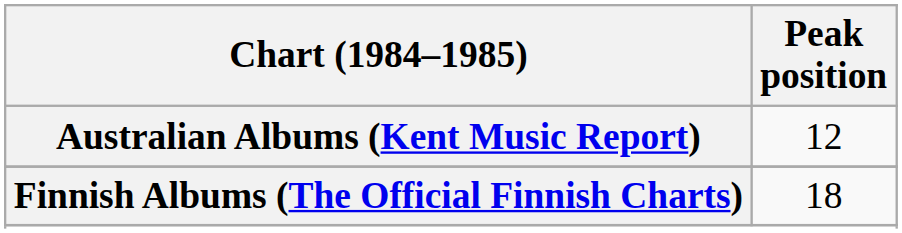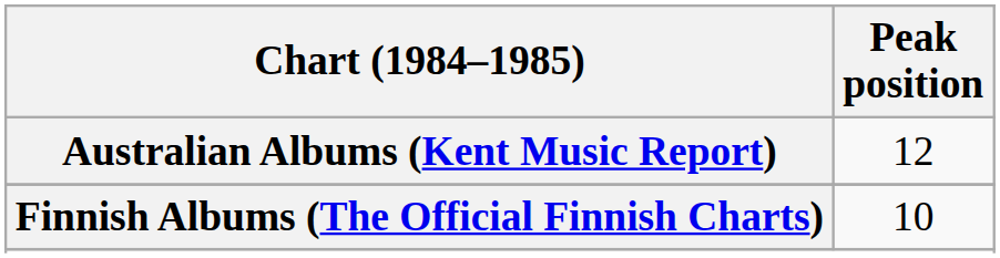 <table class="wikitable sortable plainrowheaders">
 <tr>
 <th>Chart (1984–1985)</th>
 <th>Peak<br>position</th>
 </tr>
 <tr>
 <th scope="row">Australian Albums (<a href='#'>Kent Music Report</a>)</th>
 <td align="center">12</td>
 </tr>
 <tr>
 </tr>
 <tr>
 <th scope="row">Finnish Albums (<a href='#'>The Official Finnish Charts</a>)</th>
-<td align="center">18</td>
+<td align="center">10</td>
 </tr>
 <tr>
 </tr>
 <tr>
 </tr>
 <tr>
 </tr>
 <tr>
 </tr>
 <tr>
 </tr>
 <tr>
 </tr>
 </table>
